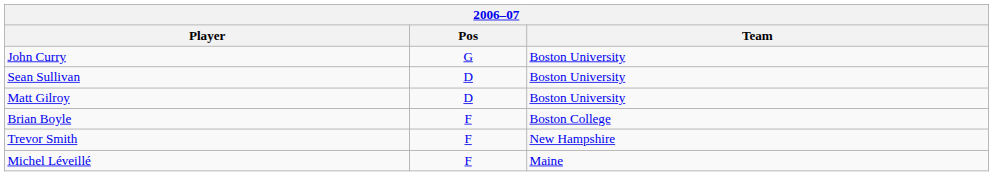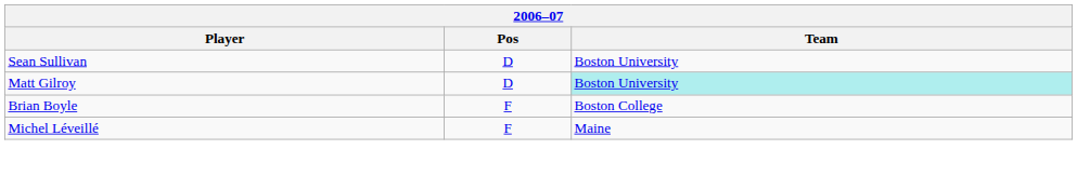 <table class="wikitable" width=95%>
 <tr>
 <th colspan=3><a href='#'>2006–07</a></th>
 </tr>
 <tr>
 <th>Player</th>
 <th>Pos</th>
 <th>Team</th>
 </tr>
 <tr>
-<td><a href='#'>John Curry</a></td>
-<td align=center><a href='#'>G</a></td>
-<td><a href='#'>Boston University</a></td>
-</tr>
-<tr>
 <td><a href='#'>Sean Sullivan</a></td>
 <td align=center><a href='#'>D</a></td>
 <td><a href='#'>Boston University</a></td>
 </tr>
 <tr>
 <td><a href='#'>Matt Gilroy</a></td>
 <td align=center><a href='#'>D</a></td>
-<td><a href='#'>Boston University</a></td>
+<td style="background: paleturquoise;"><a href='#'>Boston University</a></td>
 </tr>
 <tr>
 <td><a href='#'>Brian Boyle</a></td>
 <td align=center><a href='#'>F</a></td>
 <td><a href='#'>Boston College</a></td>
 </tr>
 <tr>
-<td><a href='#'>Trevor Smith</a></td>
-<td align=center><a href='#'>F</a></td>
-<td><a href='#'>New Hampshire</a></td>
-</tr>
-<tr>
 <td><a href='#'>Michel Léveillé</a></td>
 <td align=center><a href='#'>F</a></td>
 <td><a href='#'>Maine</a></td>
 </tr>
 </table>
